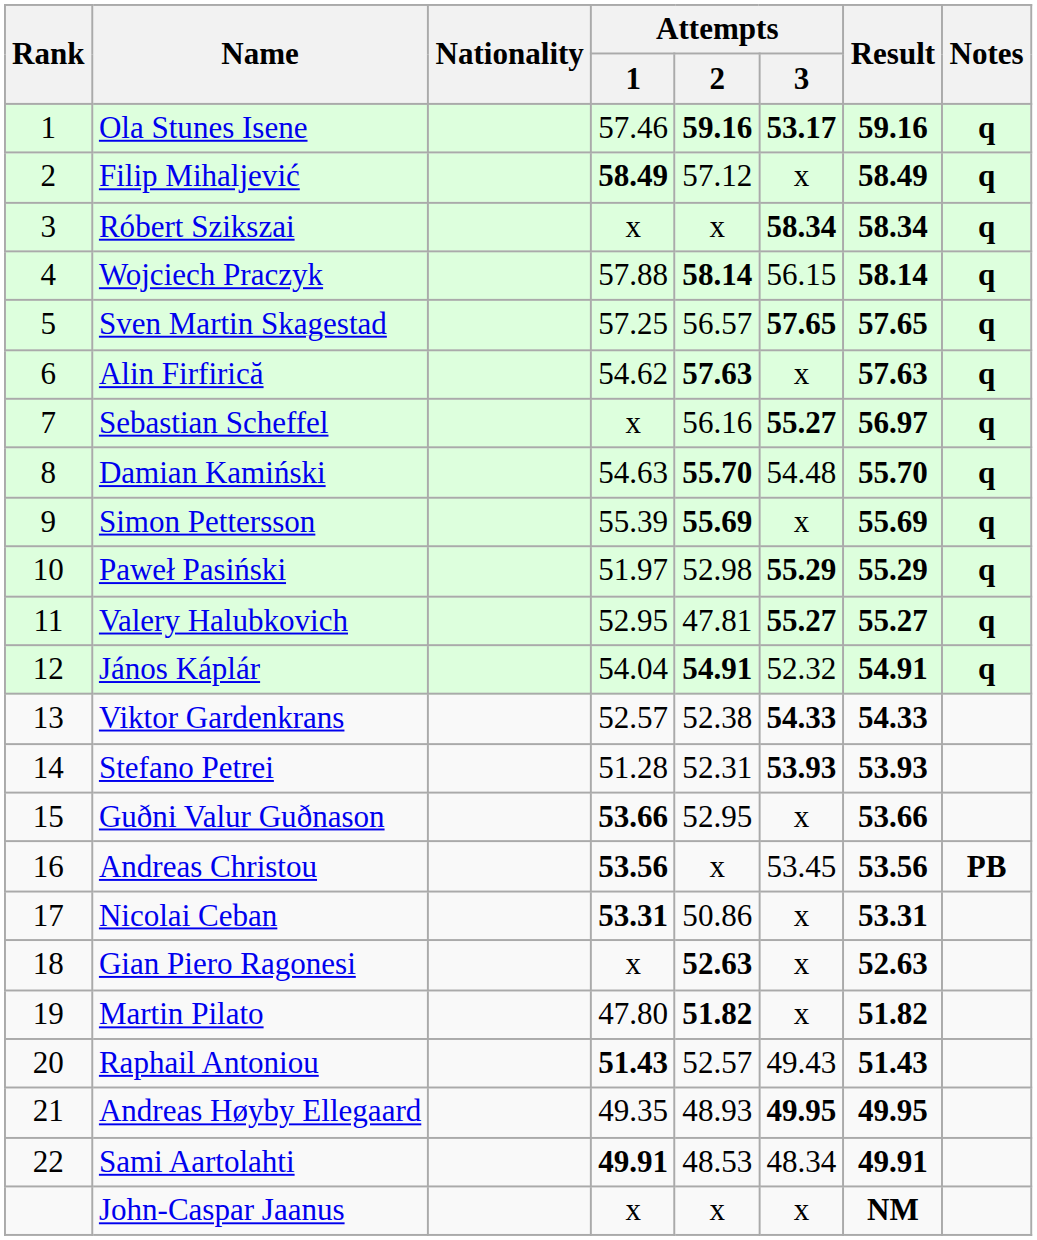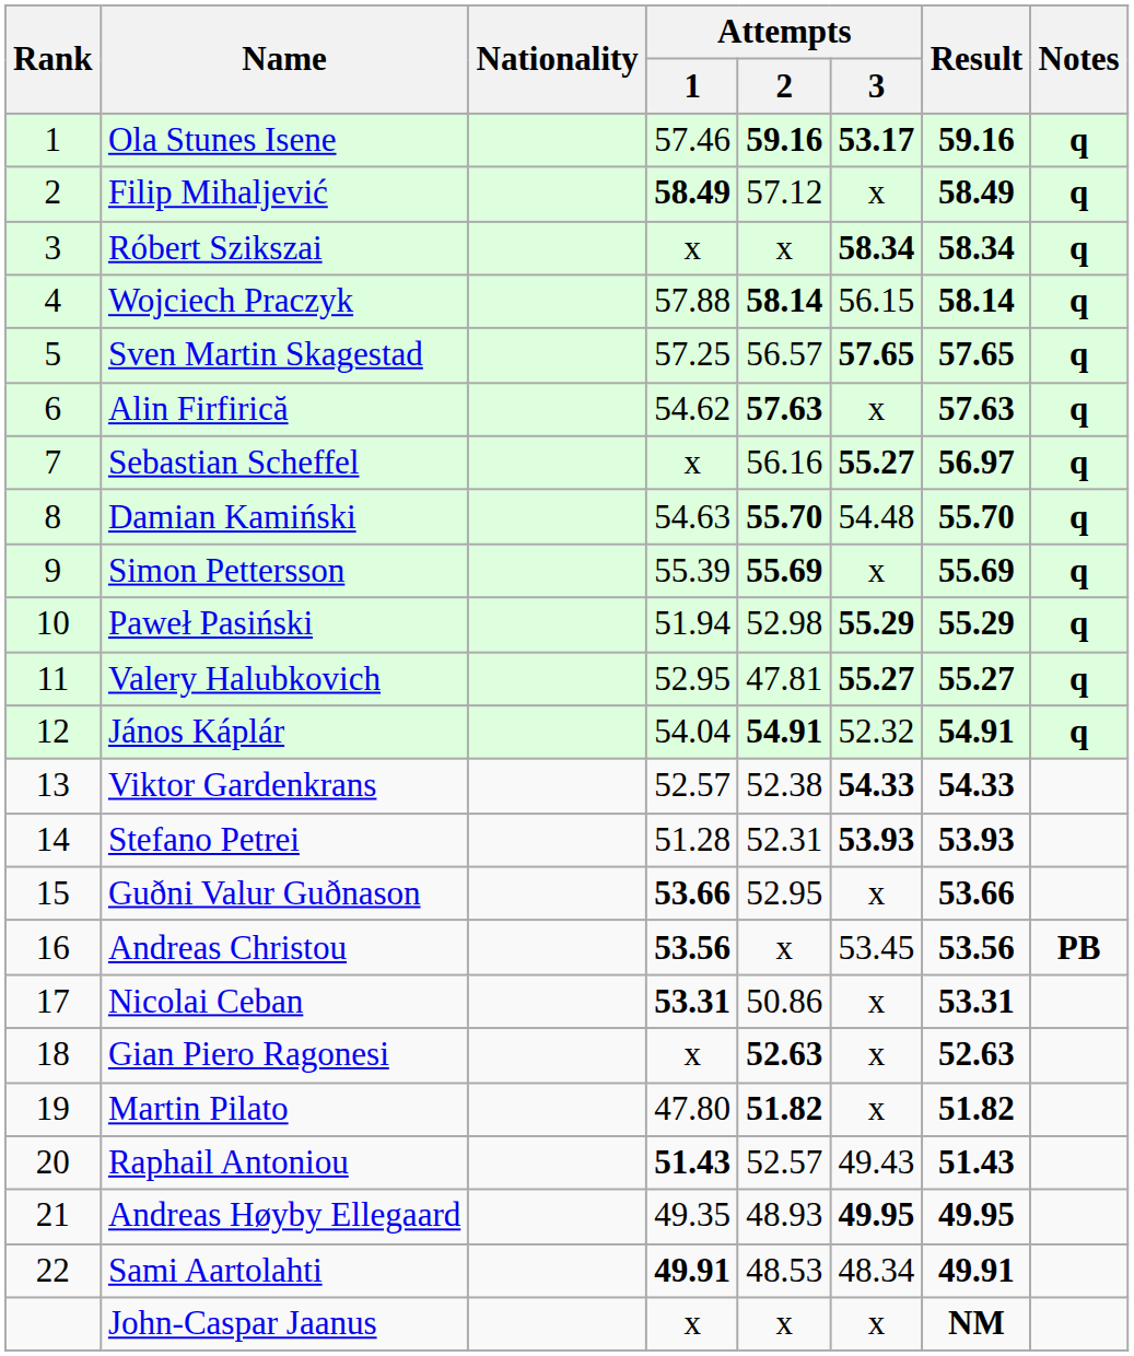 <table class="wikitable sortable" style="text-align:center">
 <tr>
 <th rowspan=2>Rank</th>
 <th rowspan=2>Name</th>
 <th rowspan=2>Nationality</th>
 <th colspan=3>Attempts</th>
 <th rowspan=2>Result</th>
 <th rowspan=2>Notes</th>
 </tr>
 <tr>
 <th>1</th>
 <th>2</th>
 <th>3</th>
 </tr>
 <tr bgcolor=ddffdd>
 <td>1</td>
 <td align=left><a href='#'>Ola Stunes Isene</a></td>
 <td align=left></td>
 <td>57.46</td>
 <td><strong>59.16</strong></td>
 <td><strong>53.17</strong></td>
 <td><strong>59.16</strong></td>
 <td><strong>q</strong></td>
 </tr>
 <tr bgcolor=ddffdd>
 <td>2</td>
 <td align=left><a href='#'>Filip Mihaljević</a></td>
 <td align=left></td>
 <td><strong>58.49</strong></td>
 <td>57.12</td>
 <td>x</td>
 <td><strong>58.49</strong></td>
 <td><strong>q</strong></td>
 </tr>
 <tr bgcolor=ddffdd>
 <td>3</td>
 <td align=left><a href='#'>Róbert Szikszai</a></td>
 <td align=left></td>
 <td>x</td>
 <td>x</td>
 <td><strong>58.34</strong></td>
 <td><strong>58.34</strong></td>
 <td><strong>q</strong></td>
 </tr>
 <tr bgcolor=ddffdd>
 <td>4</td>
 <td align=left><a href='#'>Wojciech Praczyk</a></td>
 <td align=left></td>
 <td>57.88</td>
 <td><strong>58.14</strong></td>
 <td>56.15</td>
 <td><strong>58.14</strong></td>
 <td><strong>q</strong></td>
 </tr>
 <tr bgcolor=ddffdd>
 <td>5</td>
 <td align=left><a href='#'>Sven Martin Skagestad</a></td>
 <td align=left></td>
 <td>57.25</td>
 <td>56.57</td>
 <td><strong>57.65</strong></td>
 <td><strong>57.65</strong></td>
 <td><strong>q</strong></td>
 </tr>
 <tr bgcolor=ddffdd>
 <td>6</td>
 <td align=left><a href='#'>Alin Firfirică</a></td>
 <td align=left></td>
 <td>54.62</td>
 <td><strong>57.63</strong></td>
 <td>x</td>
 <td><strong>57.63</strong></td>
 <td><strong>q</strong></td>
 </tr>
 <tr bgcolor=ddffdd>
 <td>7</td>
 <td align=left><a href='#'>Sebastian Scheffel</a></td>
 <td align=left></td>
 <td>x</td>
 <td>56.16</td>
 <td><strong>55.27</strong></td>
 <td><strong>56.97</strong></td>
 <td><strong>q</strong></td>
 </tr>
 <tr bgcolor=ddffdd>
 <td>8</td>
 <td align=left><a href='#'>Damian Kamiński</a></td>
 <td align=left></td>
 <td>54.63</td>
 <td><strong>55.70</strong></td>
 <td>54.48</td>
 <td><strong>55.70</strong></td>
 <td><strong>q</strong></td>
 </tr>
 <tr bgcolor=ddffdd>
 <td>9</td>
 <td align=left><a href='#'>Simon Pettersson</a></td>
 <td align=left></td>
 <td>55.39</td>
 <td><strong>55.69</strong></td>
 <td>x</td>
 <td><strong>55.69</strong></td>
 <td><strong>q</strong></td>
 </tr>
 <tr bgcolor=ddffdd>
 <td>10</td>
 <td align=left><a href='#'>Paweł Pasiński</a></td>
 <td align=left></td>
-<td>51.97</td>
+<td>51.94</td>
 <td>52.98</td>
 <td><strong>55.29</strong></td>
 <td><strong>55.29</strong></td>
 <td><strong>q</strong></td>
 </tr>
 <tr bgcolor=ddffdd>
 <td>11</td>
 <td align=left><a href='#'>Valery Halubkovich</a></td>
 <td align=left></td>
 <td>52.95</td>
 <td>47.81</td>
 <td><strong>55.27</strong></td>
 <td><strong>55.27</strong></td>
 <td><strong>q</strong></td>
 </tr>
 <tr bgcolor=ddffdd>
 <td>12</td>
 <td align=left><a href='#'>János Káplár</a></td>
 <td align=left></td>
 <td>54.04</td>
 <td><strong>54.91</strong></td>
 <td>52.32</td>
 <td><strong>54.91</strong></td>
 <td><strong>q</strong></td>
 </tr>
 <tr>
 <td>13</td>
 <td align=left><a href='#'>Viktor Gardenkrans</a></td>
 <td align=left></td>
 <td>52.57</td>
 <td>52.38</td>
 <td><strong>54.33</strong></td>
 <td><strong>54.33</strong></td>
 <td></td>
 </tr>
 <tr>
 <td>14</td>
 <td align=left><a href='#'>Stefano Petrei</a></td>
 <td align=left></td>
 <td>51.28</td>
 <td>52.31</td>
 <td><strong>53.93</strong></td>
 <td><strong>53.93</strong></td>
 <td></td>
 </tr>
 <tr>
 <td>15</td>
 <td align=left><a href='#'>Guðni Valur Guðnason</a></td>
 <td align=left></td>
 <td><strong>53.66</strong></td>
 <td>52.95</td>
 <td>x</td>
 <td><strong>53.66</strong></td>
 <td></td>
 </tr>
 <tr>
 <td>16</td>
 <td align=left><a href='#'>Andreas Christou</a></td>
 <td align=left></td>
 <td><strong>53.56</strong></td>
 <td>x</td>
 <td>53.45</td>
 <td><strong>53.56</strong></td>
 <td><strong>PB</strong></td>
 </tr>
 <tr>
 <td>17</td>
 <td align=left><a href='#'>Nicolai Ceban</a></td>
 <td align=left></td>
 <td><strong>53.31</strong></td>
 <td>50.86</td>
 <td>x</td>
 <td><strong>53.31</strong></td>
 <td></td>
 </tr>
 <tr>
 <td>18</td>
 <td align=left><a href='#'>Gian Piero Ragonesi</a></td>
 <td align=left></td>
 <td>x</td>
 <td><strong>52.63</strong></td>
 <td>x</td>
 <td><strong>52.63</strong></td>
 <td></td>
 </tr>
 <tr>
 <td>19</td>
 <td align=left><a href='#'>Martin Pilato</a></td>
 <td align=left></td>
 <td>47.80</td>
 <td><strong>51.82</strong></td>
 <td>x</td>
 <td><strong>51.82</strong></td>
 <td></td>
 </tr>
 <tr>
 <td>20</td>
 <td align=left><a href='#'>Raphail Antoniou</a></td>
 <td align=left></td>
 <td><strong>51.43</strong></td>
 <td>52.57</td>
 <td>49.43</td>
 <td><strong>51.43</strong></td>
 <td></td>
 </tr>
 <tr>
 <td>21</td>
 <td align=left><a href='#'>Andreas Høyby Ellegaard</a></td>
 <td align=left></td>
 <td>49.35</td>
 <td>48.93</td>
 <td><strong>49.95</strong></td>
 <td><strong>49.95</strong></td>
 <td></td>
 </tr>
 <tr>
 <td>22</td>
 <td align=left><a href='#'>Sami Aartolahti</a></td>
 <td align=left></td>
 <td><strong>49.91</strong></td>
 <td>48.53</td>
 <td>48.34</td>
 <td><strong>49.91</strong></td>
 <td></td>
 </tr>
 <tr>
 <td></td>
 <td align=left><a href='#'>John-Caspar Jaanus</a></td>
 <td align=left></td>
 <td>x</td>
 <td>x</td>
 <td>x</td>
 <td><strong>NM</strong></td>
 <td></td>
 </tr>
 </table>
